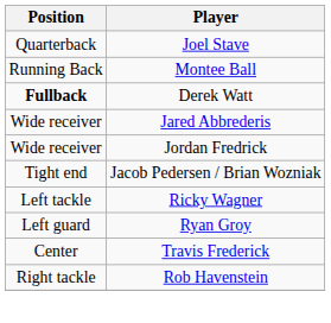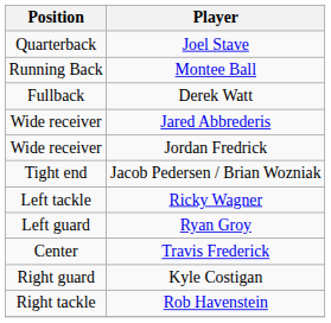 <table class="wikitable" style="text-align: center;">
 <tr>
 <th>Position</th>
 <th>Player</th>
 </tr>
 <tr>
 <td>Quarterback</td>
 <td><a href='#'>Joel Stave</a></td>
 </tr>
 <tr>
 <td>Running Back</td>
 <td><a href='#'>Montee Ball</a></td>
 </tr>
 <tr>
-<td><strong>Fullback</strong></td>
+<td>Fullback</td>
 <td>Derek Watt</td>
 </tr>
 <tr>
 <td>Wide receiver</td>
 <td><a href='#'>Jared Abbrederis</a></td>
 </tr>
 <tr>
 <td>Wide receiver</td>
 <td>Jordan Fredrick</td>
 </tr>
 <tr>
 <td>Tight end</td>
 <td>Jacob Pedersen / Brian Wozniak</td>
 </tr>
 <tr>
 <td>Left tackle</td>
 <td><a href='#'>Ricky Wagner</a></td>
 </tr>
 <tr>
 <td>Left guard</td>
 <td><a href='#'>Ryan Groy</a></td>
 </tr>
 <tr>
 <td>Center</td>
 <td><a href='#'>Travis Frederick</a></td>
 </tr>
 <tr>
+<td>Right guard</td>
+<td>Kyle Costigan</td>
+</tr>
+<tr>
 <td>Right tackle</td>
 <td><a href='#'>Rob Havenstein</a></td>
 </tr>
 <tr>
 </tr>
 </table>
